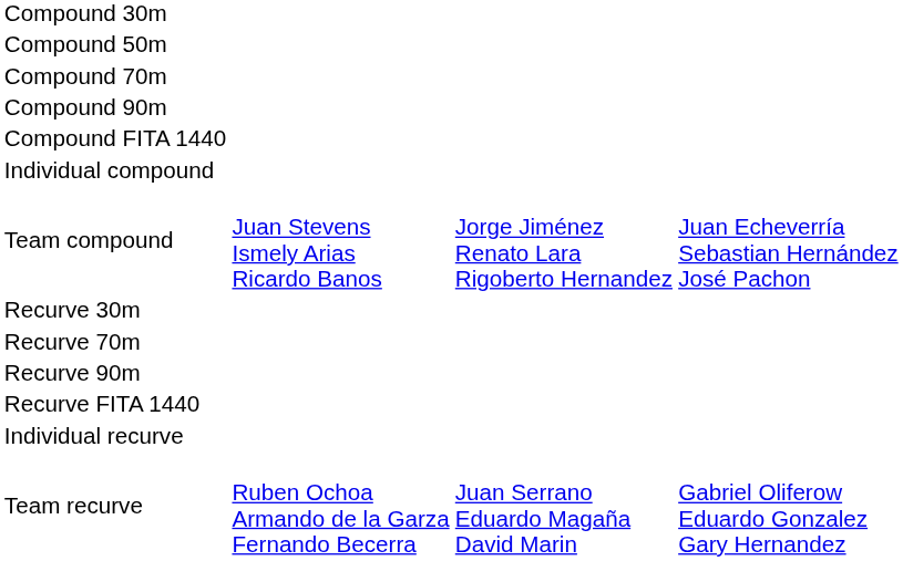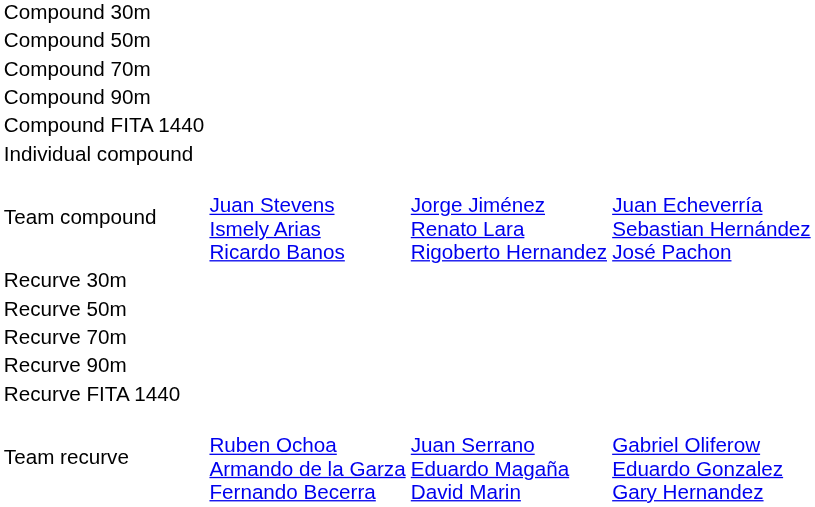 <table>
 <tr>
 <td>Compound 30m</td>
 <td></td>
 <td></td>
 <td></td>
 </tr>
 <tr>
 <td>Compound 50m</td>
 <td></td>
 <td></td>
 <td></td>
 </tr>
 <tr>
 <td>Compound 70m</td>
 <td></td>
 <td></td>
 <td></td>
 </tr>
 <tr>
 <td>Compound 90m</td>
 <td></td>
 <td></td>
 <td></td>
 </tr>
 <tr>
 <td>Compound FITA 1440</td>
 <td></td>
 <td></td>
 <td></td>
 </tr>
 <tr>
 <td>Individual compound</td>
 <td></td>
 <td></td>
 <td></td>
 </tr>
 <tr>
 <td>Team compound</td>
 <td><br><a href='#'>Juan Stevens</a><br><a href='#'>Ismely Arias</a><br><a href='#'>Ricardo Banos</a></td>
 <td><br><a href='#'>Jorge Jiménez</a><br><a href='#'>Renato Lara</a><br><a href='#'>Rigoberto Hernandez</a></td>
 <td><br><a href='#'>Juan Echeverría</a><br><a href='#'>Sebastian Hernández</a><br><a href='#'>José Pachon</a></td>
 </tr>
 <tr>
 <td>Recurve 30m</td>
 <td></td>
 <td></td>
 <td></td>
 </tr>
 <tr>
+<td>Recurve 50m</td>
+<td></td>
+<td></td>
+<td></td>
+</tr>
+<tr>
 <td>Recurve 70m</td>
 <td></td>
 <td></td>
 <td></td>
 </tr>
 <tr>
 <td>Recurve 90m</td>
 <td></td>
 <td></td>
 <td></td>
 </tr>
 <tr>
 <td>Recurve FITA 1440</td>
 <td></td>
 <td></td>
 <td></td>
 </tr>
 <tr>
-<td>Individual recurve</td>
-<td></td>
-<td></td>
-<td></td>
-</tr>
-<tr>
 <td>Team recurve</td>
 <td><br><a href='#'>Ruben Ochoa</a><br><a href='#'>Armando de la Garza</a><br><a href='#'>Fernando Becerra</a></td>
 <td><br><a href='#'>Juan Serrano</a><br><a href='#'>Eduardo Magaña</a><br><a href='#'>David Marin</a></td>
 <td><br><a href='#'>Gabriel Oliferow</a><br><a href='#'>Eduardo Gonzalez</a><br><a href='#'>Gary Hernandez</a></td>
 </tr>
 </table>
